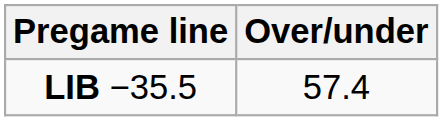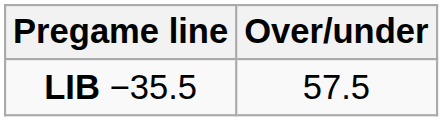 <table class="wikitable">
 <tr align="center">
 <th style=>Pregame line</th>
 <th style=>Over/under</th>
 </tr>
 <tr align="center">
 <td><strong>LIB</strong> −35.5</td>
-<td>57.4</td>
+<td>57.5</td>
 </tr>
 </table>
